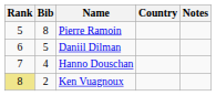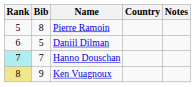 <table class="wikitable" style="text-align:center;">
 <tr>
 <th>Rank</th>
 <th>Bib</th>
 <th>Name</th>
 <th>Country</th>
 <th>Notes</th>
 </tr>
 <tr>
 <td>5</td>
 <td>8</td>
 <td align=left><a href='#'>Pierre Ramoin</a></td>
 <td align=left></td>
 <td></td>
 </tr>
 <tr>
 <td>6</td>
 <td>5</td>
 <td align=left><a href='#'>Daniil Dilman</a></td>
 <td align=left></td>
 <td></td>
 </tr>
 <tr>
+<td style="background: paleturquoise;">7</td>
 <td>7</td>
-<td>4</td>
 <td align=left><a href='#'>Hanno Douschan</a></td>
 <td align=left></td>
 <td></td>
 </tr>
 <tr>
 <td style="background: khaki;">8</td>
-<td>2</td>
+<td>9</td>
 <td align=left><a href='#'>Ken Vuagnoux</a></td>
 <td align=left></td>
 <td></td>
 </tr>
 </table>
